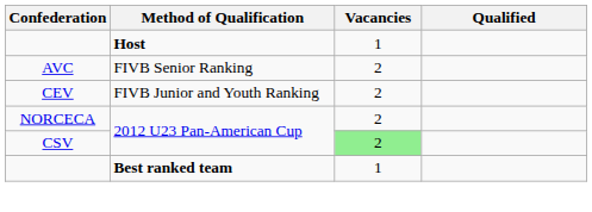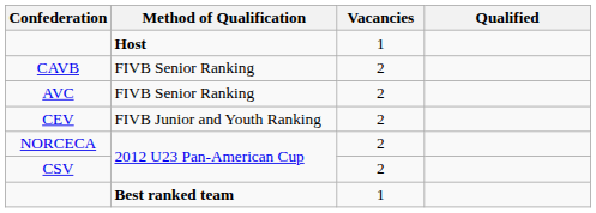 <table class="wikitable">
 <tr>
 <th width=50>Confederation</th>
 <th width=220>Method of Qualification</th>
 <th width=80>Vacancies</th>
 <th width=160>Qualified</th>
 </tr>
 <tr>
 <td align=center></td>
 <td><strong>Host</strong></td>
 <td style="text-align:center;">1</td>
 <td></td>
+</tr>
+<tr>
+<td align=center><a href='#'>CAVB</a></td>
+<td>FIVB Senior Ranking</td>
+<td style="text-align:center;">2</td>
+<td><br></td>
 </tr>
 <tr>
 <td align=center><a href='#'>AVC</a></td>
 <td>FIVB Senior Ranking</td>
 <td style="text-align:center;">2</td>
 <td><br></td>
 </tr>
 <tr>
 <td align=center><a href='#'>CEV</a></td>
 <td>FIVB Junior and Youth Ranking</td>
 <td style="text-align:center;">2</td>
 <td><br></td>
 </tr>
 <tr>
 <td align=center><a href='#'>NORCECA</a></td>
 <td rowspan=2><a href='#'>2012 U23 Pan-American Cup</a></td>
 <td style="text-align:center;">2</td>
 <td><br></td>
 </tr>
 <tr>
 <td align=center><a href='#'>CSV</a></td>
-<td style="background: lightgreen; text-align:center;">2</td>
+<td style="text-align:center;">2</td>
 <td><br></td>
 </tr>
 <tr>
 <td align=center></td>
 <td><strong>Best ranked team</strong></td>
 <td style="text-align:center;">1</td>
 <td></td>
 </tr>
 </table>
